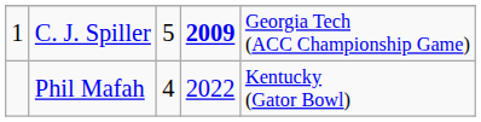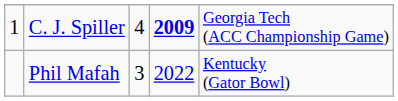 <table class="wikitable">
 <tr>
 </tr>
 <tr>
 <td>1</td>
 <td><a href='#'>C. J. Spiller</a></td>
-<td>5</td>
+<td>4</td>
 <td><strong><a href='#'>2009</a></strong></td>
 <td style="font-size:80%;"><a href='#'>Georgia Tech</a><br>(<a href='#'>ACC Championship Game</a>)</td>
 </tr>
 <tr>
 <td></td>
 <td><a href='#'>Phil Mafah</a></td>
-<td>4</td>
+<td>3</td>
 <td><a href='#'>2022</a></td>
 <td style="font-size:80%;"><a href='#'>Kentucky</a><br>(<a href='#'>Gator Bowl</a>)</td>
 </tr>
 </table>
